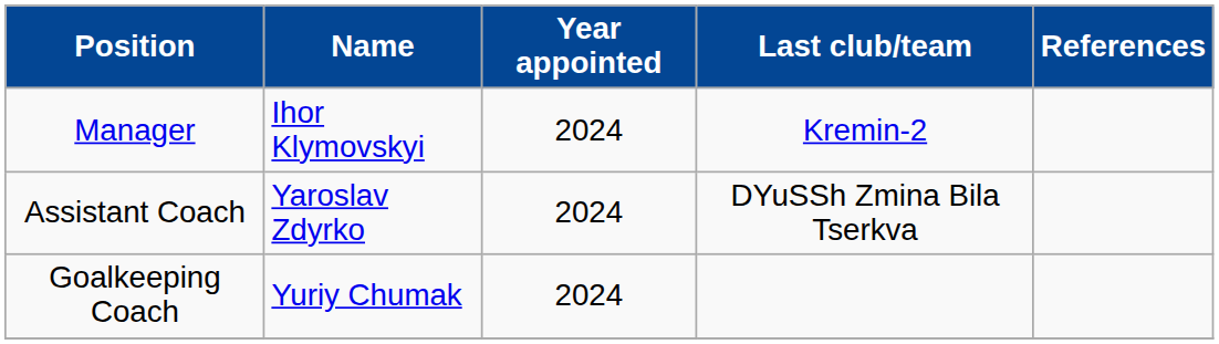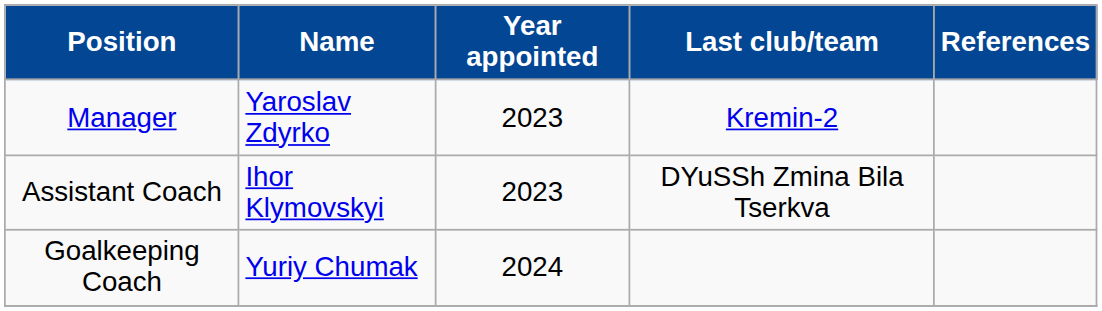 <table class="wikitable" style="text-align:center;width:50%;">
 <tr>
 <th style=background:#034694;color:#FFFFFF>Position</th>
 <th style=background:#034694;color:#FFFFFF>Name</th>
 <th style=background:#034694;color:#FFFFFF>Year appointed</th>
 <th style=background:#034694;color:#FFFFFF>Last club/team</th>
 <th style=background:#034694;color:#FFFFFF>References</th>
 </tr>
 <tr>
 <td><a href='#'>Manager</a></td>
-<td align=left> <a href='#'>Ihor Klymovskyi</a></td>
-<td>2024</td>
+<td align=left> <a href='#'>Yaroslav Zdyrko</a></td>
+<td>2023</td>
 <td><a href='#'>Kremin-2</a></td>
 <td></td>
 </tr>
 <tr>
 <td>Assistant Coach</td>
-<td align=left> <a href='#'>Yaroslav Zdyrko</a></td>
-<td>2024</td>
+<td align=left> <a href='#'>Ihor Klymovskyi</a></td>
+<td>2023</td>
 <td>DYuSSh Zmina Bila Tserkva</td>
 <td></td>
 </tr>
 <tr>
 <td>Goalkeeping Coach</td>
 <td align=left> <a href='#'>Yuriy Chumak</a></td>
 <td>2024</td>
 <td></td>
 <td></td>
 </tr>
 <tr>
 </tr>
 </table>
